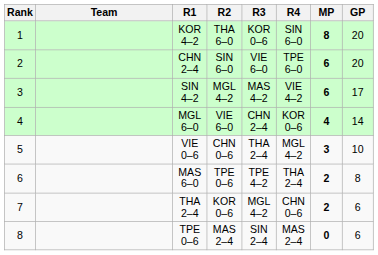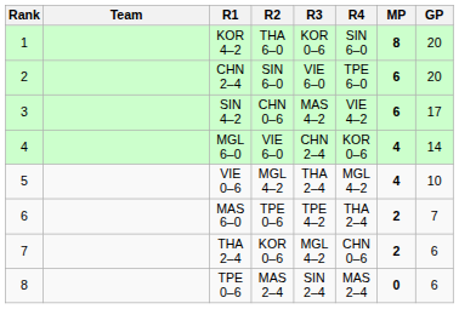 <table class=wikitable style="text-align:center">
 <tr>
 <th width=40>Rank</th>
 <th width=200>Team</th>
 <th width=45>R1</th>
 <th width=45>R2</th>
 <th width=45>R3</th>
 <th width=45>R4</th>
 <th width=40>MP</th>
 <th width=40>GP</th>
 </tr>
 <tr bgcolor="ccffcc">
 <td>1</td>
 <td align=left></td>
 <td>KOR<br>4–2</td>
 <td>THA<br>6–0</td>
 <td>KOR<br>0–6</td>
 <td>SIN<br>6–0</td>
 <td><strong>8</strong></td>
 <td>20</td>
 </tr>
 <tr bgcolor="ccffcc">
 <td>2</td>
 <td align=left></td>
 <td>CHN<br>2–4</td>
 <td>SIN<br>6–0</td>
 <td>VIE<br>6–0</td>
 <td>TPE<br>6–0</td>
 <td><strong>6</strong></td>
 <td>20</td>
 </tr>
 <tr bgcolor="ccffcc">
 <td>3</td>
 <td align=left></td>
 <td>SIN<br>4–2</td>
-<td>MGL<br>4–2</td>
+<td>CHN<br>0–6</td>
 <td>MAS<br>4–2</td>
 <td>VIE<br>4–2</td>
 <td><strong>6</strong></td>
 <td>17</td>
 </tr>
 <tr bgcolor="ccffcc">
 <td>4</td>
 <td align=left></td>
 <td>MGL<br>6–0</td>
 <td>VIE<br>6–0</td>
 <td>CHN<br>2–4</td>
 <td>KOR<br>0–6</td>
 <td><strong>4</strong></td>
 <td>14</td>
 </tr>
 <tr>
 <td>5</td>
 <td align=left></td>
 <td>VIE<br>0–6</td>
-<td>CHN<br>0–6</td>
+<td>MGL<br>4–2</td>
 <td>THA<br>2–4</td>
 <td>MGL<br>4–2</td>
-<td><strong>3</strong></td>
+<td><strong>4</strong></td>
 <td>10</td>
 </tr>
 <tr>
 <td>6</td>
 <td align=left></td>
 <td>MAS<br>6–0</td>
 <td>TPE<br>0–6</td>
 <td>TPE<br>4–2</td>
 <td>THA<br>2–4</td>
 <td><strong>2</strong></td>
-<td>8</td>
+<td>7</td>
 </tr>
 <tr>
 <td>7</td>
 <td align=left></td>
 <td>THA<br>2–4</td>
 <td>KOR<br>0–6</td>
 <td>MGL<br>4–2</td>
 <td>CHN<br>0–6</td>
 <td><strong>2</strong></td>
 <td>6</td>
 </tr>
 <tr>
 <td>8</td>
 <td align=left></td>
 <td>TPE<br>0–6</td>
 <td>MAS<br>2–4</td>
 <td>SIN<br>2–4</td>
 <td>MAS<br>2–4</td>
 <td><strong>0</strong></td>
 <td>6</td>
 </tr>
 </table>
